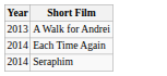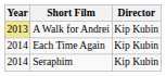 <table class="wikitable">
 <tr>
 <th>Year</th>
 <th>Short Film</th>
+<th>Director</th>
 </tr>
 <tr>
-<td>2013</td>
+<td style="background: khaki;">2013</td>
 <td>A Walk for Andrei</td>
+<td>Kip Kubin</td>
 </tr>
 <tr>
 <td>2014</td>
 <td>Each Time Again</td>
+<td>Kip Kubin</td>
 </tr>
 <tr>
 <td>2014</td>
 <td>Seraphim</td>
+<td>Kip Kubin</td>
 </tr>
 </table>
